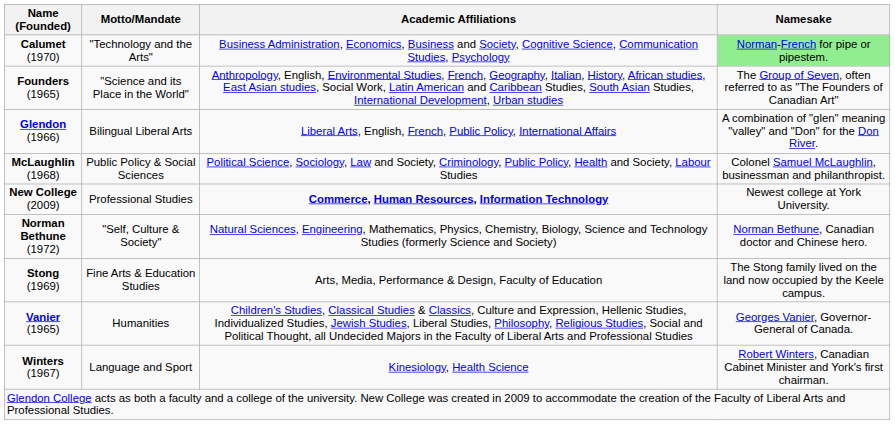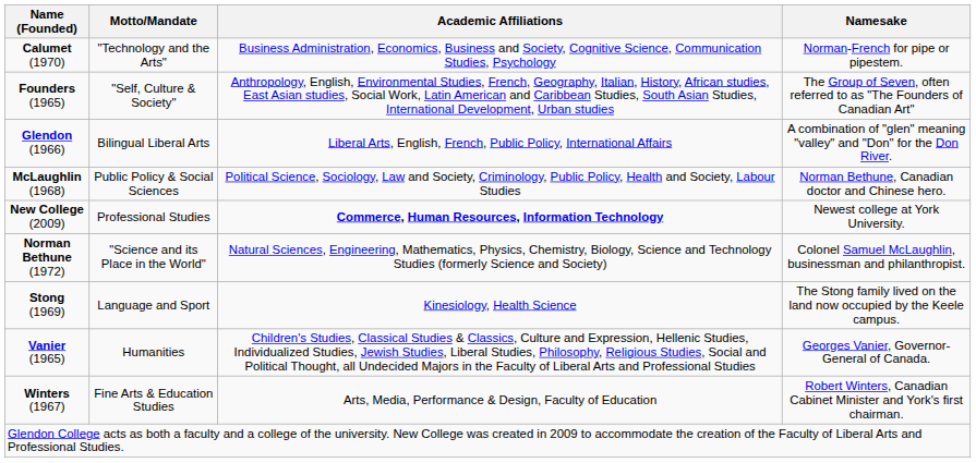 <table class="wikitable" style="text-align:center;">
 <tr>
 <th>Name<br>(Founded)</th>
 <th>Motto/Mandate</th>
 <th>Academic Affiliations</th>
 <th>Namesake</th>
 </tr>
 <tr>
 <td><strong>Calumet</strong><br>(1970)</td>
 <td>"Technology and the Arts"</td>
 <td><a href='#'>Business Administration</a>, <a href='#'>Economics</a>, <a href='#'>Business</a> and <a href='#'>Society</a>, <a href='#'>Cognitive Science</a>, <a href='#'>Communication Studies</a>, <a href='#'>Psychology</a></td>
-<td style="background: lightgreen;"><a href='#'>Norman</a>-<a href='#'>French</a> for pipe or pipestem.</td>
+<td><a href='#'>Norman</a>-<a href='#'>French</a> for pipe or pipestem.</td>
 </tr>
 <tr>
 <td><strong>Founders</strong><br>(1965)</td>
-<td>"Science and its Place in the World"</td>
+<td>"Self, Culture & Society"</td>
 <td><a href='#'>Anthropology</a>, English, <a href='#'>Environmental Studies</a>, <a href='#'>French</a>, <a href='#'>Geography</a>, <a href='#'>Italian</a>, <a href='#'>History</a>, <a href='#'>African studies</a>, <a href='#'>East Asian studies</a>, Social Work, <a href='#'>Latin American</a> and <a href='#'>Caribbean</a> Studies, <a href='#'>South Asian</a> Studies, <a href='#'>International Development</a>, <a href='#'>Urban studies</a></td>
 <td>The <a href='#'>Group of Seven</a>, often referred to as "The Founders of Canadian Art"</td>
 </tr>
 <tr>
 <td><strong><a href='#'>Glendon</a></strong><br>(1966)</td>
 <td>Bilingual Liberal Arts</td>
 <td><a href='#'>Liberal Arts</a>, English, <a href='#'>French</a>, <a href='#'>Public Policy</a>, <a href='#'>International Affairs</a></td>
 <td>A combination of "glen" meaning "valley" and "Don" for the <a href='#'>Don River</a>.</td>
 </tr>
 <tr>
 <td><strong>McLaughlin</strong><br>(1968)</td>
 <td>Public Policy & Social Sciences</td>
 <td><a href='#'>Political Science</a>, <a href='#'>Sociology</a>, <a href='#'>Law</a> and Society, <a href='#'>Criminology</a>, <a href='#'>Public Policy</a>, <a href='#'>Health</a> and Society, <a href='#'>Labour</a> Studies</td>
-<td>Colonel <a href='#'>Samuel McLaughlin</a>, businessman and philanthropist.</td>
+<td><a href='#'>Norman Bethune</a>, Canadian doctor and Chinese hero.</td>
 </tr>
 <tr>
 <td><strong>New College</strong><br>(2009)</td>
 <td>Professional Studies</td>
 <td><strong><a href='#'>Commerce</a>, <a href='#'>Human Resources</a>, <a href='#'>Information Technology</a></strong></td>
 <td>Newest college at York University.</td>
 </tr>
 <tr>
 <td><strong>Norman Bethune</strong><br>(1972)</td>
-<td>"Self, Culture & Society"</td>
+<td>"Science and its Place in the World"</td>
 <td><a href='#'>Natural Sciences</a>, <a href='#'>Engineering</a>, Mathematics, Physics, Chemistry, Biology, Science and Technology Studies (formerly Science and Society)</td>
-<td><a href='#'>Norman Bethune</a>, Canadian doctor and Chinese hero.</td>
+<td>Colonel <a href='#'>Samuel McLaughlin</a>, businessman and philanthropist.</td>
 </tr>
 <tr>
 <td><strong>Stong</strong><br>(1969)</td>
-<td>Fine Arts & Education Studies</td>
-<td>Arts, Media, Performance & Design, Faculty of Education</td>
+<td>Language and Sport</td>
+<td><a href='#'>Kinesiology</a>, <a href='#'>Health Science</a></td>
 <td>The Stong family lived on the land now occupied by the Keele campus.</td>
 </tr>
 <tr>
 <td><strong><a href='#'>Vanier</a></strong><br>(1965)</td>
 <td>Humanities</td>
 <td><a href='#'>Children's Studies</a>, <a href='#'>Classical Studies</a> & <a href='#'>Classics</a>, Culture and Expression, Hellenic Studies, Individualized Studies, <a href='#'>Jewish Studies</a>, Liberal Studies, <a href='#'>Philosophy</a>, <a href='#'>Religious Studies</a>, Social and Political Thought, all Undecided Majors in the Faculty of Liberal Arts and Professional Studies</td>
 <td><a href='#'>Georges Vanier</a>, Governor-General of Canada.</td>
 </tr>
 <tr>
 <td><strong>Winters</strong><br>(1967)</td>
-<td>Language and Sport</td>
-<td><a href='#'>Kinesiology</a>, <a href='#'>Health Science</a></td>
+<td>Fine Arts & Education Studies</td>
+<td>Arts, Media, Performance & Design, Faculty of Education</td>
 <td><a href='#'>Robert Winters</a>, Canadian Cabinet Minister and York's first chairman.</td>
 </tr>
 <tr>
 <td style="text-align:left;"  colspan="5"><a href='#'>Glendon College</a> acts as both a faculty and a college of the university. New College was created in 2009 to accommodate the creation of the Faculty of Liberal Arts and Professional Studies.</td>
 </tr>
 </table>
